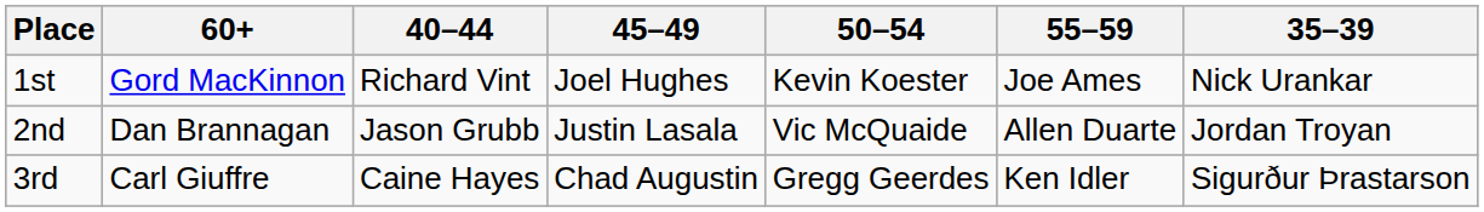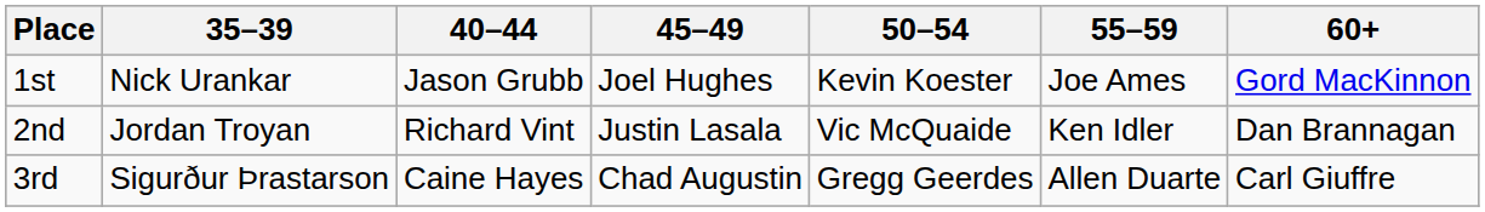 <table class="wikitable">
 <tr>
 <th>Place</th>
-<th>60+</th>
+<th>35–39</th>
 <th>40–44</th>
 <th>45–49</th>
 <th>50–54</th>
 <th>55–59</th>
-<th>35–39</th>
+<th>60+</th>
 </tr>
 <tr>
 <td>1st</td>
-<td> <a href='#'>Gord MacKinnon</a></td>
-<td> Richard Vint</td>
+<td> Nick Urankar</td>
+<td> Jason Grubb</td>
 <td> Joel Hughes</td>
 <td> Kevin Koester</td>
 <td> Joe Ames</td>
-<td> Nick Urankar</td>
+<td> <a href='#'>Gord MacKinnon</a></td>
 </tr>
 <tr>
 <td>2nd</td>
-<td> Dan Brannagan</td>
-<td> Jason Grubb</td>
+<td> Jordan Troyan</td>
+<td> Richard Vint</td>
 <td> Justin Lasala</td>
 <td> Vic McQuaide</td>
-<td> Allen Duarte</td>
-<td> Jordan Troyan</td>
+<td> Ken Idler</td>
+<td> Dan Brannagan</td>
 </tr>
 <tr>
 <td>3rd</td>
-<td> Carl Giuffre</td>
+<td> Sigurður Þrastarson</td>
 <td> Caine Hayes</td>
 <td> Chad Augustin</td>
 <td> Gregg Geerdes</td>
-<td> Ken Idler</td>
-<td> Sigurður Þrastarson</td>
+<td> Allen Duarte</td>
+<td> Carl Giuffre</td>
 </tr>
 </table>
